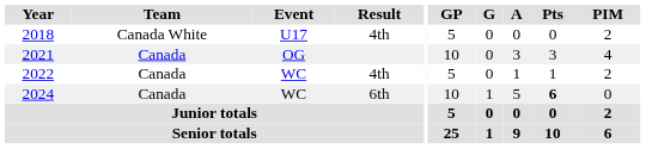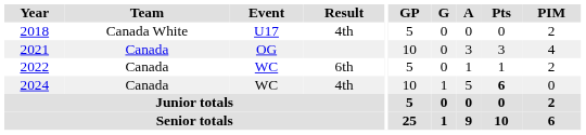 <table border="0" cellpadding="1" cellspacing="0" ID="Table3" style="text-align:center; width:40em;">
 <tr bgcolor="#e0e0e0">
 <th>Year</th>
 <th>Team</th>
 <th>Event</th>
 <th>Result</th>
 <th rowspan="98" bgcolor="#ffffff"></th>
 <th>GP</th>
 <th>G</th>
 <th>A</th>
 <th>Pts</th>
 <th>PIM</th>
 </tr>
 <tr>
 <td><a href='#'>2018</a></td>
 <td>Canada White</td>
 <td><a href='#'>U17</a></td>
 <td>4th</td>
 <td>5</td>
 <td>0</td>
 <td>0</td>
 <td>0</td>
 <td>2</td>
 </tr>
 <tr bgcolor="#f0f0f0">
 <td><a href='#'>2021</a></td>
 <td><a href='#'>Canada</a></td>
 <td><a href='#'>OG</a></td>
 <td></td>
 <td>10</td>
 <td>0</td>
 <td>3</td>
 <td>3</td>
 <td>4</td>
 </tr>
 <tr>
 <td><a href='#'>2022</a></td>
 <td>Canada</td>
 <td><a href='#'>WC</a></td>
-<td>4th</td>
+<td>6th</td>
 <td>5</td>
 <td>0</td>
 <td>1</td>
 <td>1</td>
 <td>2</td>
 </tr>
 <tr bgcolor="#f0f0f0">
 <td><a href='#'>2024</a></td>
 <td>Canada</td>
 <td>WC</td>
-<td>6th</td>
+<td>4th</td>
 <td>10</td>
 <td>1</td>
 <td>5</td>
 <td><strong>6</strong></td>
 <td>0</td>
 </tr>
 <tr bgcolor="#e0e0e0">
 <th colspan="4">Junior totals</th>
 <th>5</th>
 <th>0</th>
 <th>0</th>
 <th>0</th>
 <th>2</th>
 </tr>
 <tr bgcolor="#e0e0e0">
 <th colspan="4">Senior totals</th>
 <th>25</th>
 <th>1</th>
 <th>9</th>
 <th>10</th>
 <th>6</th>
 </tr>
 </table>
